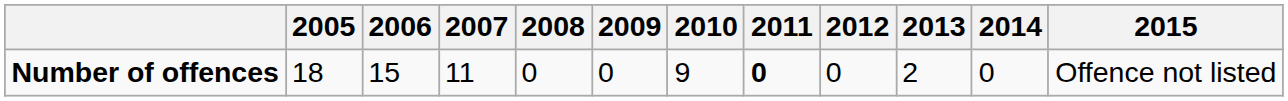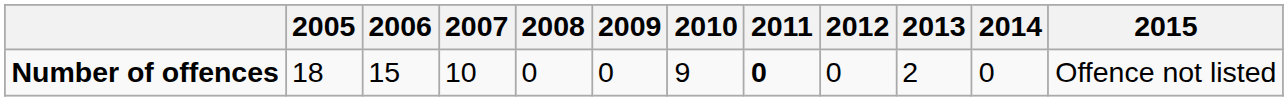 <table class="wikitable">
 <tr>
 <th></th>
 <th>2005</th>
 <th>2006</th>
 <th>2007</th>
 <th>2008</th>
 <th>2009</th>
 <th>2010</th>
 <th>2011</th>
 <th>2012</th>
 <th>2013</th>
 <th>2014</th>
 <th>2015</th>
 </tr>
 <tr>
 <td><strong>Number of offences</strong></td>
 <td>18</td>
 <td>15</td>
-<td>11</td>
+<td>10</td>
 <td>0</td>
 <td>0</td>
 <td>9</td>
 <td><strong>0</strong></td>
 <td>0</td>
 <td>2</td>
 <td>0</td>
 <td>Offence not listed</td>
 </tr>
 </table>
